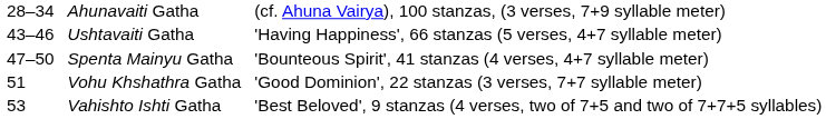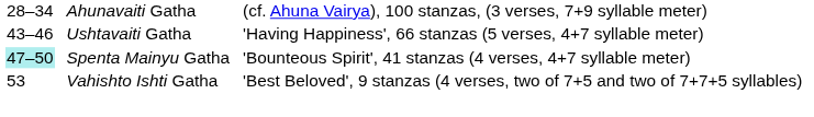 <table>
 <tr>
 <td>28–34</td>
 <td> </td>
 <td><em>Ahunavaiti</em> Gatha</td>
 <td> </td>
 <td>(cf. <a href='#'>Ahuna Vairya</a>), 100 stanzas, (3 verses, 7+9 syllable meter)</td>
 </tr>
 <tr>
 <td>43–46</td>
 <td> </td>
 <td><em>Ushtavaiti</em> Gatha</td>
 <td> </td>
 <td>'Having Happiness', 66 stanzas (5 verses, 4+7 syllable meter)</td>
 </tr>
 <tr>
-<td>47–50</td>
+<td style="background: paleturquoise;">47–50</td>
 <td> </td>
 <td><em>Spenta Mainyu</em> Gatha</td>
 <td> </td>
 <td>'Bounteous Spirit', 41 stanzas (4 verses, 4+7 syllable meter)</td>
-</tr>
-<tr>
-<td>51</td>
-<td> </td>
-<td><em>Vohu Khshathra</em> Gatha</td>
-<td> </td>
-<td>'Good Dominion', 22 stanzas (3 verses, 7+7 syllable meter)</td>
 </tr>
 <tr>
 <td>53</td>
 <td> </td>
 <td><em>Vahishto Ishti</em> Gatha</td>
 <td> </td>
 <td>'Best Beloved', 9 stanzas (4 verses, two of 7+5 and two of 7+7+5 syllables)</td>
 </tr>
 </table>
